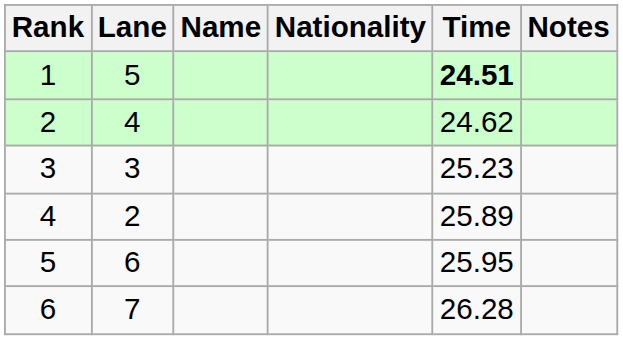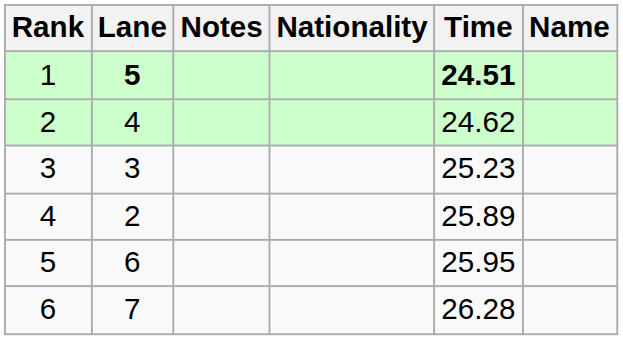 <table class="wikitable sortable" style="text-align:center">
 <tr>
 <th>Rank</th>
 <th>Lane</th>
-<th>Name</th>
+<th>Notes</th>
 <th>Nationality</th>
 <th>Time</th>
-<th>Notes</th>
+<th>Name</th>
 </tr>
 <tr bgcolor=ccffcc>
 <td>1</td>
-<td>5</td>
-<td align=left></td>
+<td><strong>5</strong></td>
+<td><strong></strong></td>
 <td align=left></td>
 <td><strong>24.51</strong></td>
-<td><strong></strong></td>
+<td align=left></td>
 </tr>
 <tr bgcolor=ccffcc>
 <td>2</td>
 <td>4</td>
-<td align=left></td>
+<td><strong></strong></td>
 <td align=left></td>
 <td>24.62</td>
-<td><strong></strong></td>
+<td align=left></td>
 </tr>
 <tr>
 <td>3</td>
 <td>3</td>
-<td align=left></td>
+<td></td>
 <td align=left></td>
 <td>25.23</td>
-<td></td>
+<td align=left></td>
 </tr>
 <tr>
 <td>4</td>
 <td>2</td>
-<td align=left></td>
+<td></td>
 <td align=left></td>
 <td>25.89</td>
-<td></td>
+<td align=left></td>
 </tr>
 <tr>
 <td>5</td>
 <td>6</td>
-<td align=left></td>
+<td></td>
 <td align=left></td>
 <td>25.95</td>
-<td></td>
+<td align=left></td>
 </tr>
 <tr>
 <td>6</td>
 <td>7</td>
-<td align=left></td>
+<td></td>
 <td align=left></td>
 <td>26.28</td>
-<td></td>
+<td align=left></td>
 </tr>
 </table>
